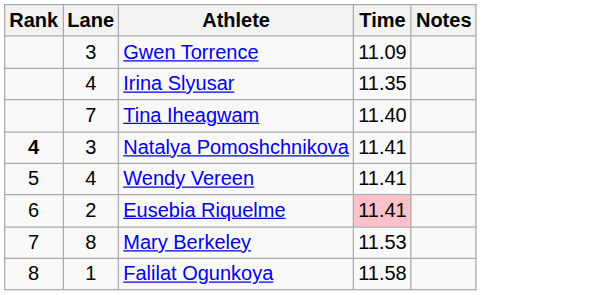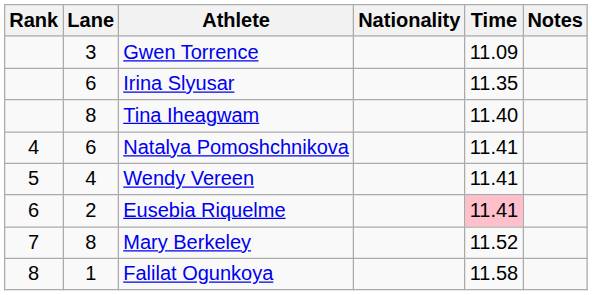 <table class="wikitable sortable" style="text-align:center">
 <tr>
 <th>Rank</th>
 <th>Lane</th>
 <th>Athlete</th>
+<th>Nationality</th>
 <th>Time</th>
 <th>Notes</th>
 </tr>
 <tr>
 <td></td>
 <td>3</td>
 <td align=left><a href='#'>Gwen Torrence</a></td>
+<td align=left></td>
 <td>11.09</td>
 <td></td>
 </tr>
 <tr>
 <td></td>
-<td>4</td>
+<td>6</td>
 <td align=left><a href='#'>Irina Slyusar</a></td>
+<td align=left></td>
 <td>11.35</td>
 <td></td>
 </tr>
 <tr>
 <td></td>
-<td>7</td>
+<td>8</td>
 <td align=left><a href='#'>Tina Iheagwam</a></td>
+<td align=left></td>
 <td>11.40</td>
 <td></td>
 </tr>
 <tr>
-<td><strong>4</strong></td>
-<td>3</td>
+<td>4</td>
+<td>6</td>
 <td align=left><a href='#'>Natalya Pomoshchnikova</a></td>
+<td align=left></td>
 <td>11.41</td>
 <td></td>
 </tr>
 <tr>
 <td>5</td>
 <td>4</td>
 <td align=left><a href='#'>Wendy Vereen</a></td>
+<td align=left></td>
 <td>11.41</td>
 <td></td>
 </tr>
 <tr>
 <td>6</td>
 <td>2</td>
 <td align=left><a href='#'>Eusebia Riquelme</a></td>
+<td align=left></td>
 <td style="background: pink;">11.41</td>
 <td></td>
 </tr>
 <tr>
 <td>7</td>
 <td>8</td>
 <td align=left><a href='#'>Mary Berkeley</a></td>
-<td>11.53</td>
+<td align=left></td>
+<td>11.52</td>
 <td></td>
 </tr>
 <tr>
 <td>8</td>
 <td>1</td>
 <td align=left><a href='#'>Falilat Ogunkoya</a></td>
+<td align=left></td>
 <td>11.58</td>
 <td></td>
 </tr>
 </table>
